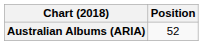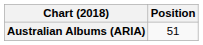 <table class="wikitable plainrowheaders" style="text-align:center">
 <tr>
 <th>Chart (2018)</th>
 <th>Position</th>
 </tr>
 <tr>
 <th scope="row">Australian Albums (ARIA)</th>
-<td>52</td>
+<td>51</td>
 </tr>
 </table>
